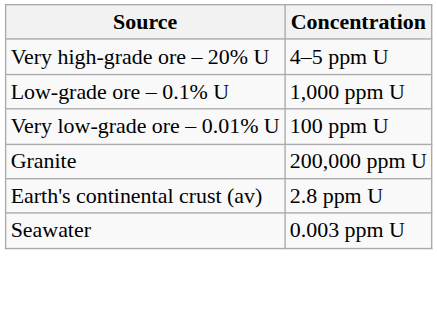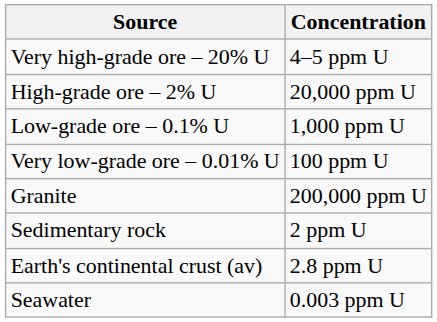 <table class="wikitable floatright" style="margin:1em">
 <tr>
 <th>Source</th>
 <th>Concentration</th>
 </tr>
 <tr>
 <td>Very high-grade ore – 20% U</td>
 <td>4–5 ppm U</td>
+</tr>
+<tr>
+<td>High-grade ore – 2% U</td>
+<td>20,000 ppm U</td>
 </tr>
 <tr>
 <td>Low-grade ore – 0.1% U</td>
 <td>1,000 ppm U</td>
 </tr>
 <tr>
 <td>Very low-grade ore – 0.01% U</td>
 <td>100 ppm U</td>
 </tr>
 <tr>
 <td>Granite</td>
 <td>200,000 ppm U</td>
 </tr>
 <tr>
+<td>Sedimentary rock</td>
+<td>2 ppm U</td>
+</tr>
+<tr>
 <td>Earth's continental crust (av)</td>
 <td>2.8 ppm U</td>
 </tr>
 <tr>
 <td>Seawater</td>
 <td>0.003 ppm U</td>
 </tr>
 </table>
